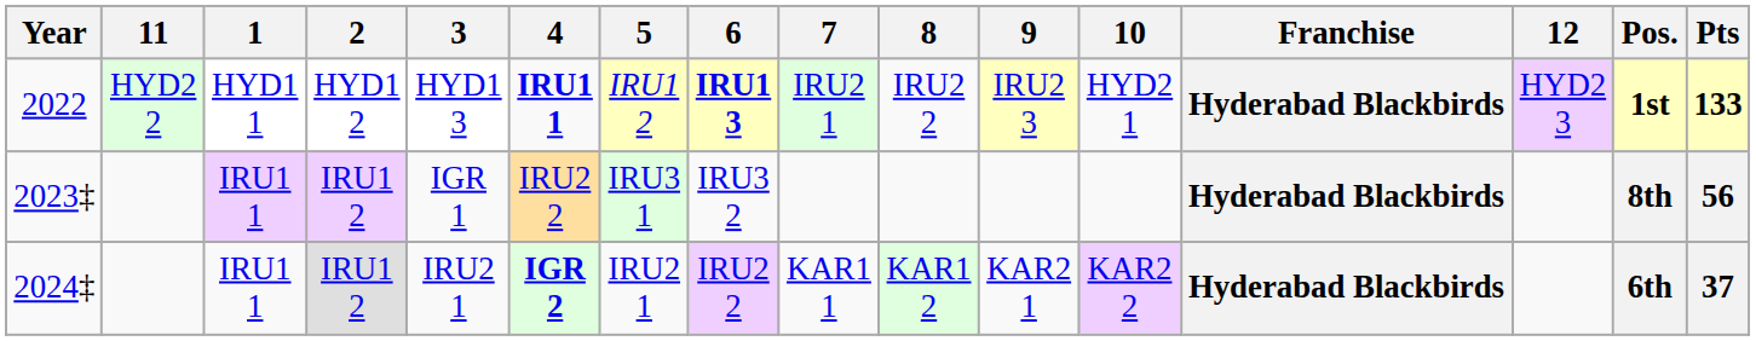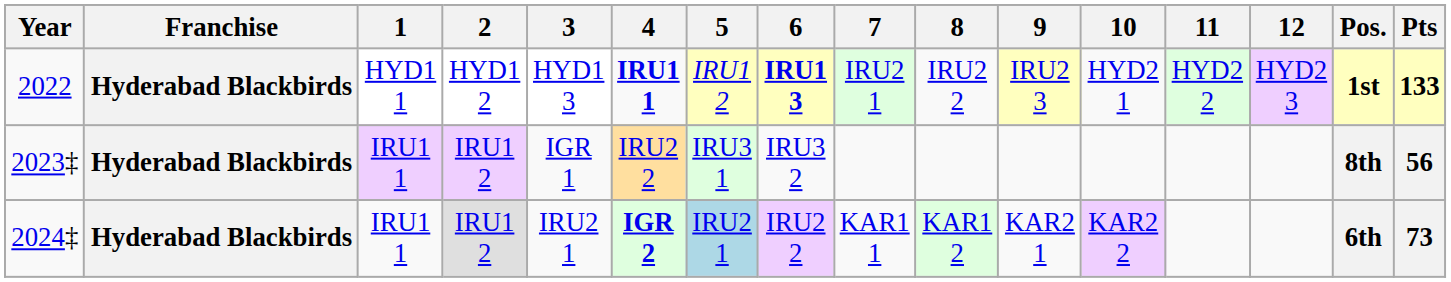 <table class="wikitable" style="text-align:center; font-size:85%">
 <tr>
 <th>Year</th>
-<th>11</th>
+<th>Franchise</th>
 <th>1</th>
 <th>2</th>
 <th>3</th>
 <th>4</th>
 <th>5</th>
 <th>6</th>
 <th>7</th>
 <th>8</th>
 <th>9</th>
 <th>10</th>
-<th>Franchise</th>
+<th>11</th>
 <th>12</th>
 <th>Pos.</th>
 <th>Pts</th>
 </tr>
 <tr>
 <td><a href='#'>2022</a></td>
-<td style="background:#dfffdf;"><a href='#'>HYD2<br>2</a><br></td>
+<th>Hyderabad Blackbirds</th>
 <td style="background:#ffffff;"><a href='#'>HYD1<br>1</a><br></td>
 <td style="background:#ffffff;"><a href='#'>HYD1<br>2</a><br></td>
 <td style="background:#ffffff;"><a href='#'>HYD1<br>3</a><br></td>
 <td><a href='#'><strong>IRU1<br>1</strong></a><br></td>
 <td style="background:#ffffbf;"><a href='#'><em>IRU1<br>2</em></a><br></td>
 <td style="background:#ffffbf;"><a href='#'><strong>IRU1<br>3</strong></a><br></td>
 <td style="background:#dfffdf;"><a href='#'>IRU2<br>1</a><br></td>
 <td><a href='#'>IRU2<br>2</a><br></td>
 <td style="background:#ffffbf;"><a href='#'>IRU2<br>3</a><br></td>
 <td><a href='#'>HYD2<br>1</a><br></td>
-<th>Hyderabad Blackbirds</th>
+<td style="background:#dfffdf;"><a href='#'>HYD2<br>2</a><br></td>
 <td style="background:#efcfff;"><a href='#'>HYD2<br>3</a><br></td>
 <th style="background:#ffffbf;">1st</th>
 <th style="background:#ffffbf;">133</th>
 </tr>
 <tr>
 <td><a href='#'>2023</a>‡</td>
-<td></td>
+<th>Hyderabad Blackbirds</th>
 <td style="background:#efcfff;"><a href='#'>IRU1<br>1</a><br></td>
 <td style="background:#efcfff;"><a href='#'>IRU1<br>2</a><br></td>
 <td><a href='#'>IGR<br>1</a></td>
 <td style="background:#ffdf9f;"><a href='#'>IRU2<br>2</a><br></td>
 <td style="background:#dfffdf;"><a href='#'>IRU3<br>1</a><br></td>
 <td><a href='#'>IRU3<br>2</a><br></td>
 <td></td>
 <td></td>
 <td></td>
 <td></td>
-<th>Hyderabad Blackbirds</th>
+<td></td>
 <td></td>
 <th>8th</th>
 <th>56</th>
 </tr>
 <tr>
 <td><a href='#'>2024</a>‡</td>
-<td></td>
+<th>Hyderabad Blackbirds</th>
 <td><a href='#'>IRU1<br>1</a></td>
 <td style="background:#dfdfdf;"><a href='#'>IRU1<br>2</a><br></td>
 <td><a href='#'>IRU2<br>1</a><br></td>
 <td style="background:#dfffdf;"><strong><a href='#'>IGR<br>2</a><br></strong></td>
-<td><a href='#'>IRU2<br>1</a></td>
+<td style="background: lightblue;"><a href='#'>IRU2<br>1</a></td>
 <td style="background:#efcfff;"><a href='#'>IRU2<br>2</a><br></td>
 <td><a href='#'>KAR1<br>1</a><br></td>
 <td style="background:#dfffdf;"><a href='#'>KAR1<br>2</a><br></td>
 <td><a href='#'>KAR2<br>1</a><br></td>
 <td style="background:#efcfff;"><a href='#'>KAR2<br>2</a><br></td>
-<th>Hyderabad Blackbirds</th>
+<td></td>
 <td></td>
 <th>6th</th>
-<th>37</th>
+<th>73</th>
 </tr>
 </table>
